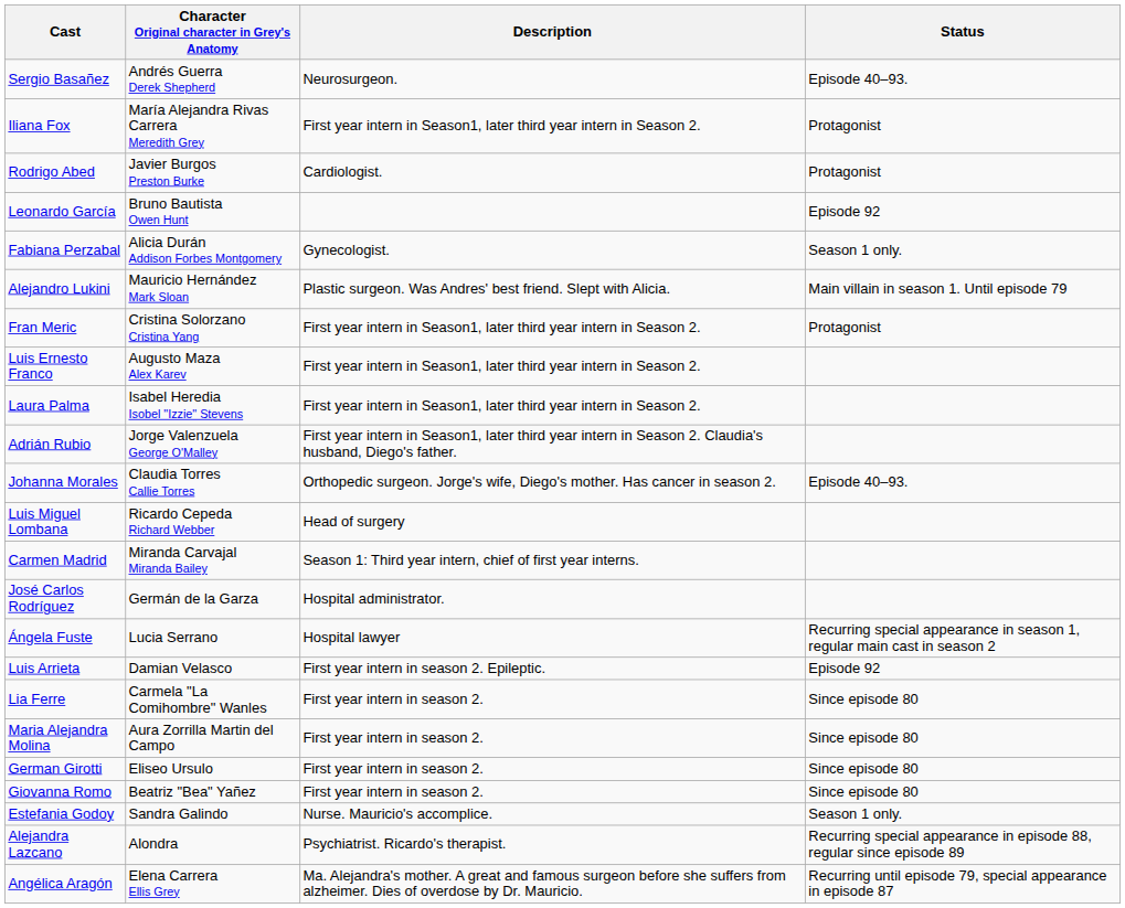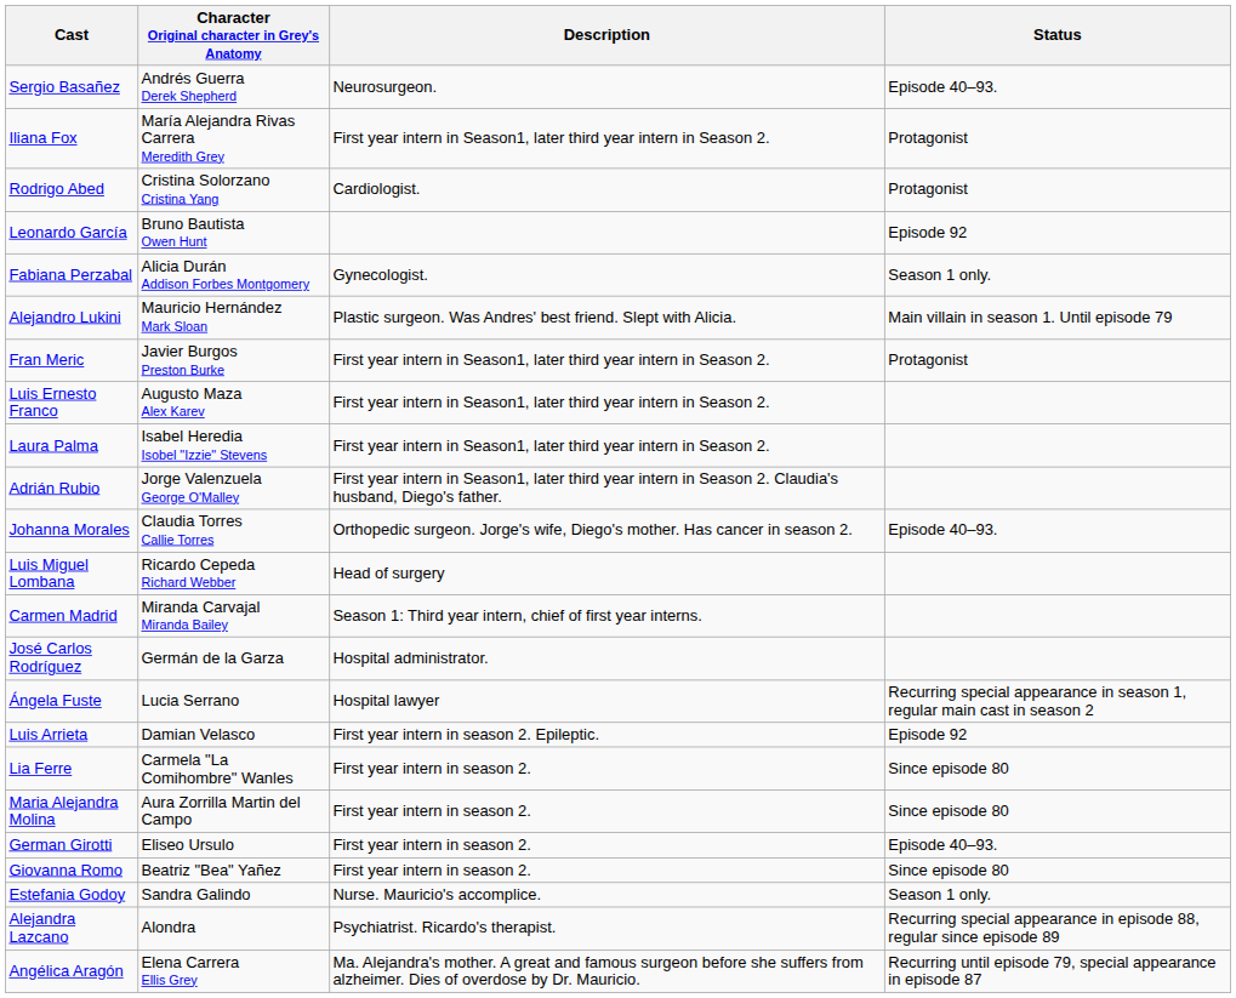 <table class="wikitable">
 <tr>
 <th>Cast</th>
 <th>Character<br><small><a href='#'>Original character in Grey's Anatomy</a></small></th>
 <th>Description</th>
 <th>Status</th>
 </tr>
 <tr>
 <td><a href='#'>Sergio Basañez</a></td>
 <td>Andrés Guerra <br><small><a href='#'>Derek Shepherd</a></small></td>
 <td>Neurosurgeon.</td>
 <td>Episode 40–93.</td>
 </tr>
 <tr>
 <td><a href='#'>Iliana Fox</a></td>
 <td>María Alejandra Rivas Carrera <br><small><a href='#'>Meredith Grey</a></small></td>
 <td>First year intern in Season1, later third year intern in Season 2.</td>
 <td>Protagonist</td>
 </tr>
 <tr>
 <td><a href='#'>Rodrigo Abed</a></td>
-<td>Javier Burgos<br><small><a href='#'>Preston Burke</a></small></td>
+<td>Cristina Solorzano <br><small><a href='#'>Cristina Yang</a></small></td>
 <td>Cardiologist.</td>
 <td>Protagonist</td>
 </tr>
 <tr>
 <td><a href='#'>Leonardo García</a></td>
 <td>Bruno Bautista  <br><small><a href='#'>Owen Hunt</a></small></td>
 <td></td>
 <td>Episode 92</td>
 </tr>
 <tr>
 <td><a href='#'>Fabiana Perzabal</a></td>
 <td>Alicia Durán <br><small><a href='#'>Addison Forbes Montgomery</a></small></td>
 <td>Gynecologist.</td>
 <td>Season 1 only.</td>
 </tr>
 <tr>
 <td><a href='#'>Alejandro Lukini</a></td>
 <td>Mauricio Hernández <br><small><a href='#'>Mark Sloan</a></small></td>
 <td>Plastic surgeon. Was Andres' best friend. Slept with Alicia.</td>
 <td>Main villain in season 1. Until episode 79</td>
 </tr>
 <tr>
 <td><a href='#'>Fran Meric</a></td>
-<td>Cristina Solorzano <br><small><a href='#'>Cristina Yang</a></small></td>
+<td>Javier Burgos<br><small><a href='#'>Preston Burke</a></small></td>
 <td>First year intern in Season1, later third year intern in Season 2.</td>
 <td>Protagonist</td>
 </tr>
 <tr>
 <td><a href='#'>Luis Ernesto Franco</a></td>
 <td>Augusto Maza <br><small><a href='#'>Alex Karev</a></small></td>
 <td>First year intern in Season1, later third year intern in Season 2.</td>
 <td></td>
 </tr>
 <tr>
 <td><a href='#'>Laura Palma</a></td>
 <td>Isabel Heredia <br><small><a href='#'>Isobel "Izzie" Stevens</a></small></td>
 <td>First year intern in Season1, later third year intern in Season 2.</td>
 <td></td>
 </tr>
 <tr>
 <td><a href='#'>Adrián Rubio</a></td>
 <td>Jorge Valenzuela <br><small><a href='#'>George O'Malley</a></small></td>
 <td>First year intern in Season1, later third year intern in Season 2. Claudia's husband, Diego's father.</td>
 <td></td>
 </tr>
 <tr>
 <td><a href='#'>Johanna Morales</a></td>
 <td>Claudia Torres <br><small><a href='#'>Callie Torres</a></small></td>
 <td>Orthopedic surgeon. Jorge's wife, Diego's mother. Has cancer in season 2.</td>
 <td>Episode 40–93.</td>
 </tr>
 <tr>
 <td><a href='#'>Luis Miguel Lombana</a></td>
 <td>Ricardo Cepeda <br><small><a href='#'>Richard Webber</a></small></td>
 <td>Head of surgery</td>
 <td></td>
 </tr>
 <tr>
 <td><a href='#'>Carmen Madrid</a></td>
 <td>Miranda Carvajal <br><small><a href='#'>Miranda Bailey</a></small></td>
 <td>Season 1: Third year intern, chief of first year interns.</td>
 <td></td>
 </tr>
 <tr>
 <td><a href='#'>José Carlos Rodríguez</a></td>
 <td>Germán de la Garza</td>
 <td>Hospital administrator.</td>
 <td></td>
 </tr>
 <tr>
 <td><a href='#'>Ángela Fuste</a></td>
 <td>Lucia Serrano</td>
 <td>Hospital lawyer</td>
 <td>Recurring special appearance in season 1, regular main cast in season 2</td>
 </tr>
 <tr>
 <td><a href='#'>Luis Arrieta</a></td>
 <td>Damian Velasco</td>
 <td>First year intern in season 2. Epileptic.</td>
 <td>Episode 92</td>
 </tr>
 <tr>
 <td><a href='#'>Lia Ferre</a></td>
 <td>Carmela "La Comihombre" Wanles</td>
 <td>First year intern in season 2.</td>
 <td>Since episode 80</td>
 </tr>
 <tr>
 <td><a href='#'>Maria Alejandra Molina</a></td>
 <td>Aura Zorrilla Martin del Campo</td>
 <td>First year intern in season 2.</td>
 <td>Since episode 80</td>
 </tr>
 <tr>
 <td><a href='#'>German Girotti</a></td>
 <td>Eliseo Ursulo</td>
 <td>First year intern in season 2.</td>
-<td>Since episode 80</td>
+<td>Episode 40–93.</td>
 </tr>
 <tr>
 <td><a href='#'>Giovanna Romo</a></td>
 <td>Beatriz "Bea" Yañez</td>
 <td>First year intern in season 2.</td>
 <td>Since episode 80</td>
 </tr>
 <tr>
 <td><a href='#'>Estefania Godoy</a></td>
 <td>Sandra Galindo</td>
 <td>Nurse. Mauricio's accomplice.</td>
 <td>Season 1 only.</td>
 </tr>
 <tr>
 <td><a href='#'>Alejandra Lazcano</a></td>
 <td>Alondra</td>
 <td>Psychiatrist. Ricardo's therapist.</td>
 <td>Recurring special appearance in episode 88, <br>regular since episode 89</td>
 </tr>
 <tr>
 <td><a href='#'>Angélica Aragón</a></td>
 <td>Elena Carrera<br><small><a href='#'>Ellis Grey</a></small></td>
 <td>Ma. Alejandra's mother. A great and famous surgeon before she suffers from alzheimer. Dies of overdose by Dr. Mauricio.</td>
 <td>Recurring until episode 79, special appearance in episode 87</td>
 </tr>
 </table>
